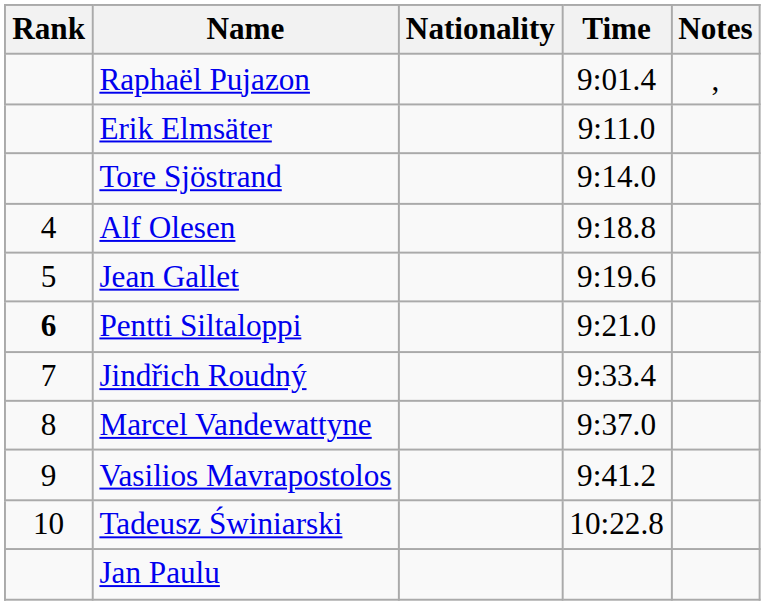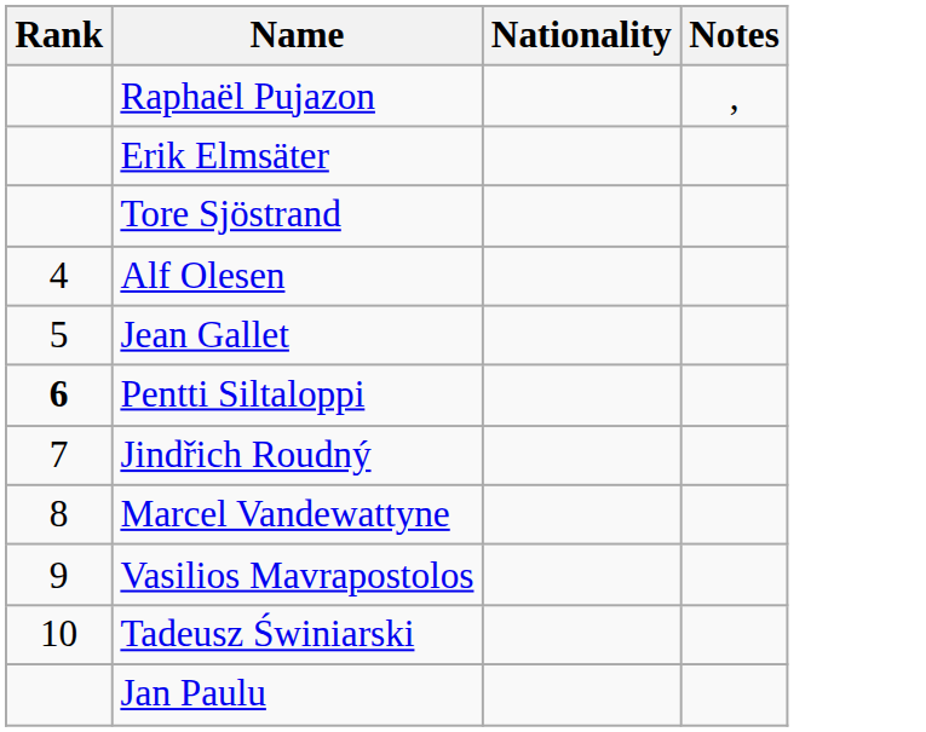 <table class="wikitable sortable" style="text-align:center">
 <tr>
 <th>Rank</th>
 <th>Name</th>
 <th>Nationality</th>
-<th>Time</th>
 <th>Notes</th>
 </tr>
 <tr>
 <td></td>
 <td align=left><a href='#'>Raphaël Pujazon</a></td>
 <td align=left></td>
-<td>9:01.4</td>
 <td>, </td>
 </tr>
 <tr>
 <td></td>
 <td align=left><a href='#'>Erik Elmsäter</a></td>
 <td align=left></td>
-<td>9:11.0</td>
 <td></td>
 </tr>
 <tr>
 <td></td>
 <td align=left><a href='#'>Tore Sjöstrand</a></td>
 <td align=left></td>
-<td>9:14.0</td>
 <td></td>
 </tr>
 <tr>
 <td>4</td>
 <td align=left><a href='#'>Alf Olesen</a></td>
 <td align=left></td>
-<td>9:18.8</td>
 <td></td>
 </tr>
 <tr>
 <td>5</td>
 <td align=left><a href='#'>Jean Gallet</a></td>
 <td align=left></td>
-<td>9:19.6</td>
 <td></td>
 </tr>
 <tr>
 <td><strong>6</strong></td>
 <td align=left><a href='#'>Pentti Siltaloppi</a></td>
 <td align=left></td>
-<td>9:21.0</td>
 <td></td>
 </tr>
 <tr>
 <td>7</td>
 <td align=left><a href='#'>Jindřich Roudný</a></td>
 <td align=left></td>
-<td>9:33.4</td>
 <td></td>
 </tr>
 <tr>
 <td>8</td>
 <td align=left><a href='#'>Marcel Vandewattyne</a></td>
 <td align=left></td>
-<td>9:37.0</td>
 <td></td>
 </tr>
 <tr>
 <td>9</td>
 <td align=left><a href='#'>Vasilios Mavrapostolos</a></td>
 <td align=left></td>
-<td>9:41.2</td>
 <td></td>
 </tr>
 <tr>
 <td>10</td>
 <td align=left><a href='#'>Tadeusz Świniarski</a></td>
 <td align=left></td>
-<td>10:22.8</td>
 <td></td>
 </tr>
 <tr>
 <td></td>
 <td align=left><a href='#'>Jan Paulu</a></td>
 <td align=left></td>
 <td></td>
-<td></td>
 </tr>
 </table>
